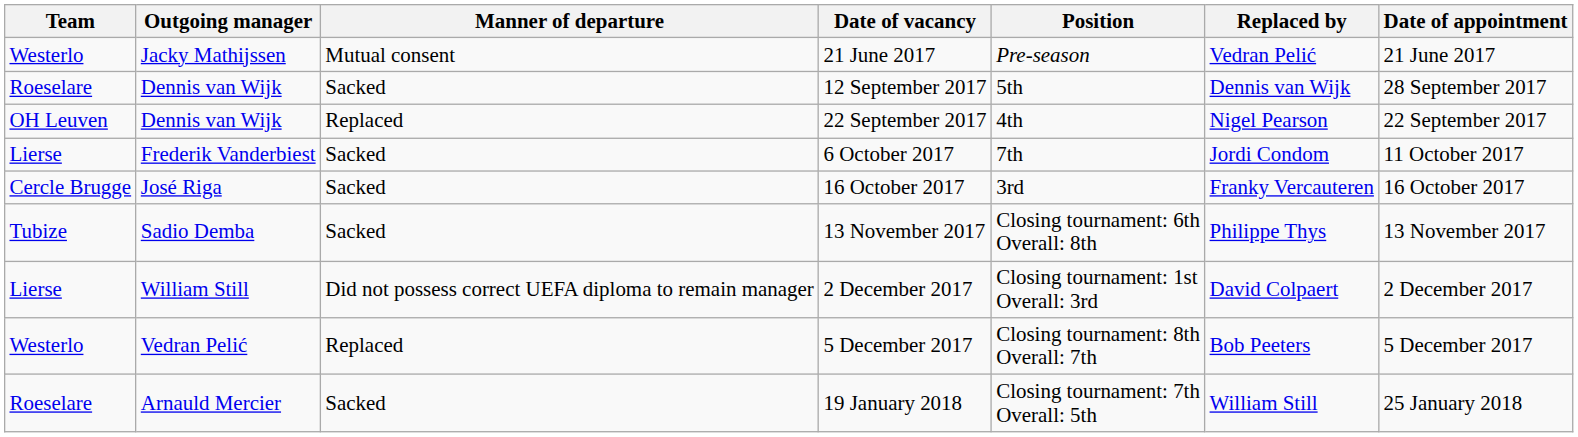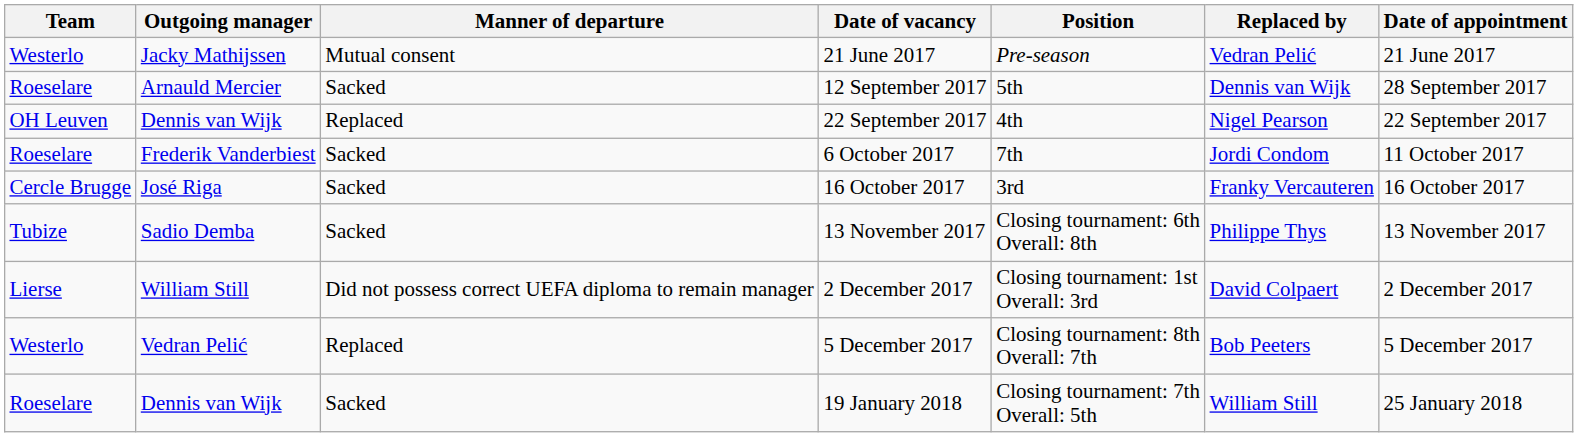 <table class="wikitable">
 <tr>
 <th>Team</th>
 <th>Outgoing manager</th>
 <th>Manner of departure</th>
 <th>Date of vacancy</th>
 <th>Position</th>
 <th>Replaced by</th>
 <th>Date of appointment</th>
 </tr>
 <tr>
 <td><a href='#'>Westerlo</a></td>
 <td> <a href='#'>Jacky Mathijssen</a></td>
 <td>Mutual consent</td>
 <td>21 June 2017 </td>
 <td><em>Pre-season</em></td>
 <td> <a href='#'>Vedran Pelić</a></td>
 <td>21 June 2017 </td>
 </tr>
 <tr>
 <td><a href='#'>Roeselare</a></td>
-<td> <a href='#'>Dennis van Wijk</a></td>
+<td> <a href='#'>Arnauld Mercier</a></td>
 <td>Sacked</td>
 <td>12 September 2017 </td>
 <td>5th</td>
 <td> <a href='#'>Dennis van Wijk</a></td>
 <td>28 September 2017 </td>
 </tr>
 <tr>
 <td><a href='#'>OH Leuven</a></td>
 <td> <a href='#'>Dennis van Wijk</a></td>
 <td>Replaced</td>
 <td>22 September 2017 </td>
 <td>4th</td>
 <td> <a href='#'>Nigel Pearson</a></td>
 <td>22 September 2017 </td>
 </tr>
 <tr>
-<td><a href='#'>Lierse</a></td>
+<td><a href='#'>Roeselare</a></td>
 <td> <a href='#'>Frederik Vanderbiest</a></td>
 <td>Sacked</td>
 <td>6 October 2017 </td>
 <td>7th</td>
 <td> <a href='#'>Jordi Condom</a></td>
 <td>11 October 2017 </td>
 </tr>
 <tr>
 <td><a href='#'>Cercle Brugge</a></td>
 <td> <a href='#'>José Riga</a></td>
 <td>Sacked</td>
 <td>16 October 2017 </td>
 <td>3rd</td>
 <td> <a href='#'>Franky Vercauteren</a></td>
 <td>16 October 2017 </td>
 </tr>
 <tr>
 <td><a href='#'>Tubize</a></td>
 <td> <a href='#'>Sadio Demba</a></td>
 <td>Sacked</td>
 <td>13 November 2017 </td>
 <td>Closing tournament: 6th<br>Overall: 8th</td>
 <td> <a href='#'>Philippe Thys</a></td>
 <td>13 November 2017 </td>
 </tr>
 <tr>
 <td><a href='#'>Lierse</a></td>
 <td> <a href='#'>William Still</a></td>
 <td>Did not possess correct UEFA diploma to remain manager</td>
 <td>2 December 2017 </td>
 <td>Closing tournament: 1st<br>Overall: 3rd</td>
 <td> <a href='#'>David Colpaert</a></td>
 <td>2 December 2017 </td>
 </tr>
 <tr>
 <td><a href='#'>Westerlo</a></td>
 <td> <a href='#'>Vedran Pelić</a></td>
 <td>Replaced</td>
 <td>5 December 2017 </td>
 <td>Closing tournament: 8th<br>Overall: 7th</td>
 <td> <a href='#'>Bob Peeters</a></td>
 <td>5 December 2017 </td>
 </tr>
 <tr>
 <td><a href='#'>Roeselare</a></td>
-<td> <a href='#'>Arnauld Mercier</a></td>
+<td> <a href='#'>Dennis van Wijk</a></td>
 <td>Sacked</td>
 <td>19 January 2018 </td>
 <td>Closing tournament: 7th<br>Overall: 5th</td>
 <td> <a href='#'>William Still</a></td>
 <td>25 January 2018 </td>
 </tr>
 </table>
